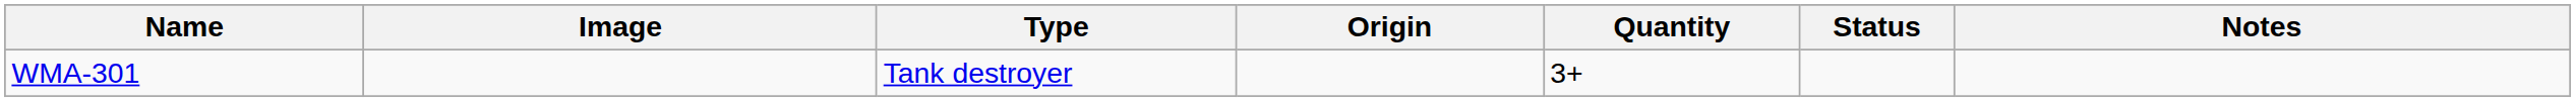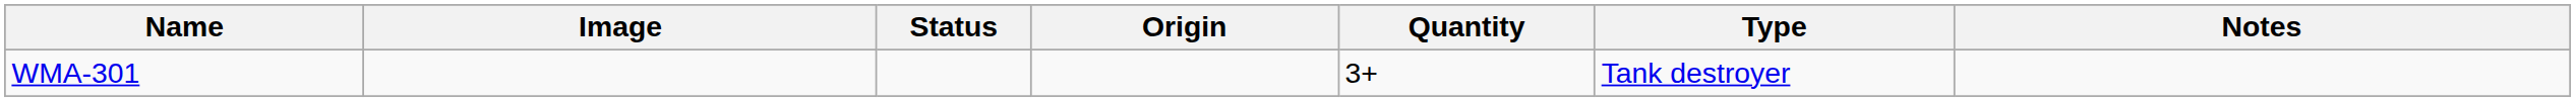 <table class="wikitable" style="width:90%;">
 <tr>
 <th width=14%>Name</th>
 <th width=20%>Image</th>
-<th width=14%>Type</th>
+<th width=06%>Status</th>
 <th width=12%>Origin</th>
 <th width=10%>Quantity</th>
-<th width=06%>Status</th>
+<th width=14%>Type</th>
 <th width=24%>Notes</th>
 </tr>
 <tr>
 <td><a href='#'>WMA-301</a></td>
 <td></td>
-<td><a href='#'>Tank destroyer</a></td>
+<td></td>
 <td></td>
 <td>3+</td>
-<td></td>
+<td><a href='#'>Tank destroyer</a></td>
 <td></td>
 </tr>
 </table>
